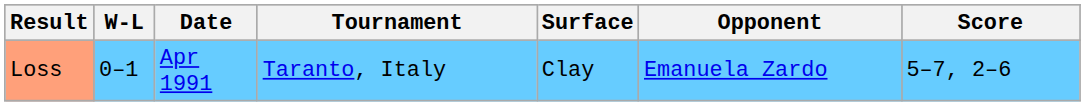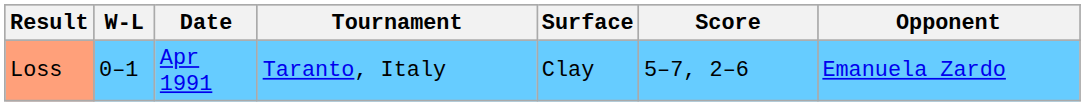 <table class="sortable wikitable">
 <tr>
 <th>Result</th>
 <th style="width:30px">W-L</th>
 <th style="width:55px">Date</th>
 <th style="width:160px">Tournament</th>
 <th style="width:50px">Surface</th>
+<th style="width:100px" class="unsortable">Score</th>
 <th style="width:150px">Opponent</th>
-<th style="width:100px" class="unsortable">Score</th>
 </tr>
 <tr bgcolor=66CCFF>
 <td style="background:#ffa07a;">Loss</td>
 <td>0–1</td>
 <td><a href='#'>Apr 1991</a></td>
 <td><a href='#'>Taranto</a>, Italy</td>
 <td>Clay</td>
+<td>5–7, 2–6</td>
 <td> <a href='#'>Emanuela Zardo</a></td>
-<td>5–7, 2–6</td>
 </tr>
 </table>
